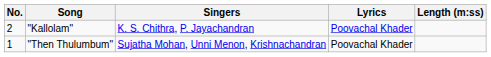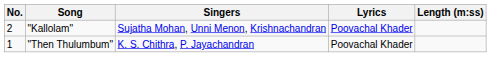 <table class="wikitable" style="font-size:95%;">
 <tr>
 <th>No.</th>
 <th>Song</th>
 <th>Singers</th>
 <th>Lyrics</th>
 <th>Length (m:ss)</th>
 </tr>
 <tr>
 <td>2</td>
 <td>"Kallolam"</td>
-<td><a href='#'>K. S. Chithra</a>, <a href='#'>P. Jayachandran</a></td>
+<td><a href='#'>Sujatha Mohan</a>, <a href='#'>Unni Menon</a>, <a href='#'>Krishnachandran</a></td>
 <td><a href='#'>Poovachal Khader</a></td>
 <td></td>
 </tr>
 <tr>
 <td>1</td>
 <td>"Then Thulumbum"</td>
-<td><a href='#'>Sujatha Mohan</a>, <a href='#'>Unni Menon</a>, <a href='#'>Krishnachandran</a></td>
+<td><a href='#'>K. S. Chithra</a>, <a href='#'>P. Jayachandran</a></td>
 <td>Poovachal Khader</td>
 <td></td>
 </tr>
 </table>
